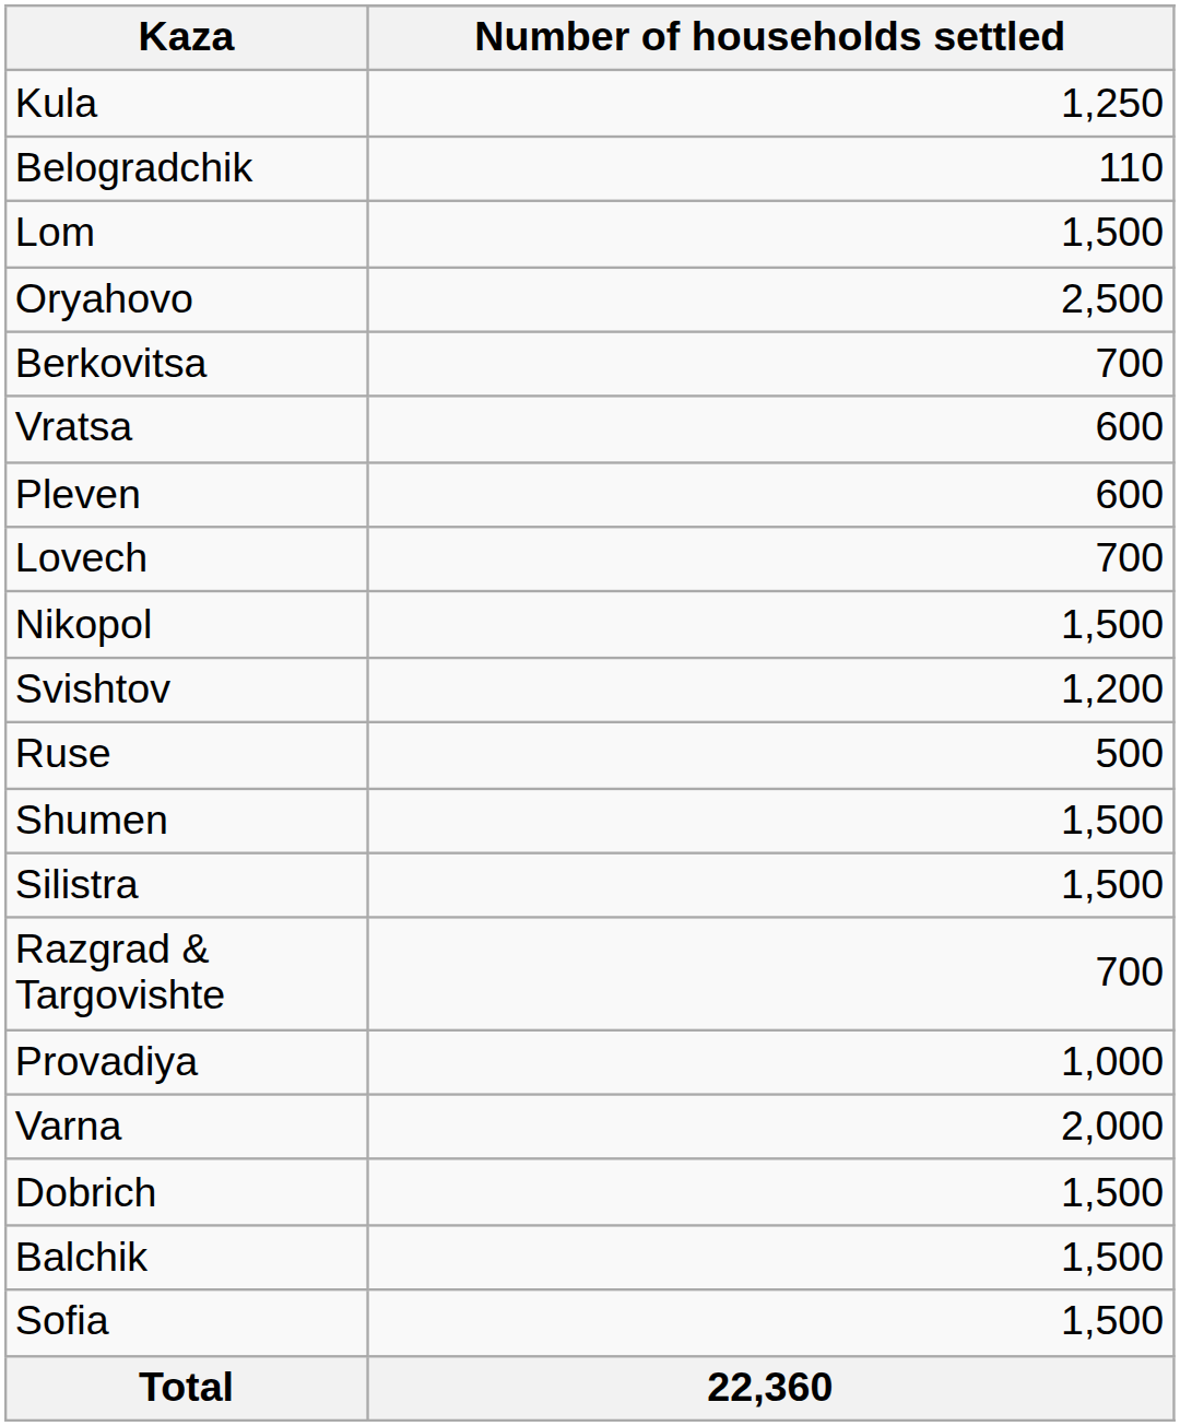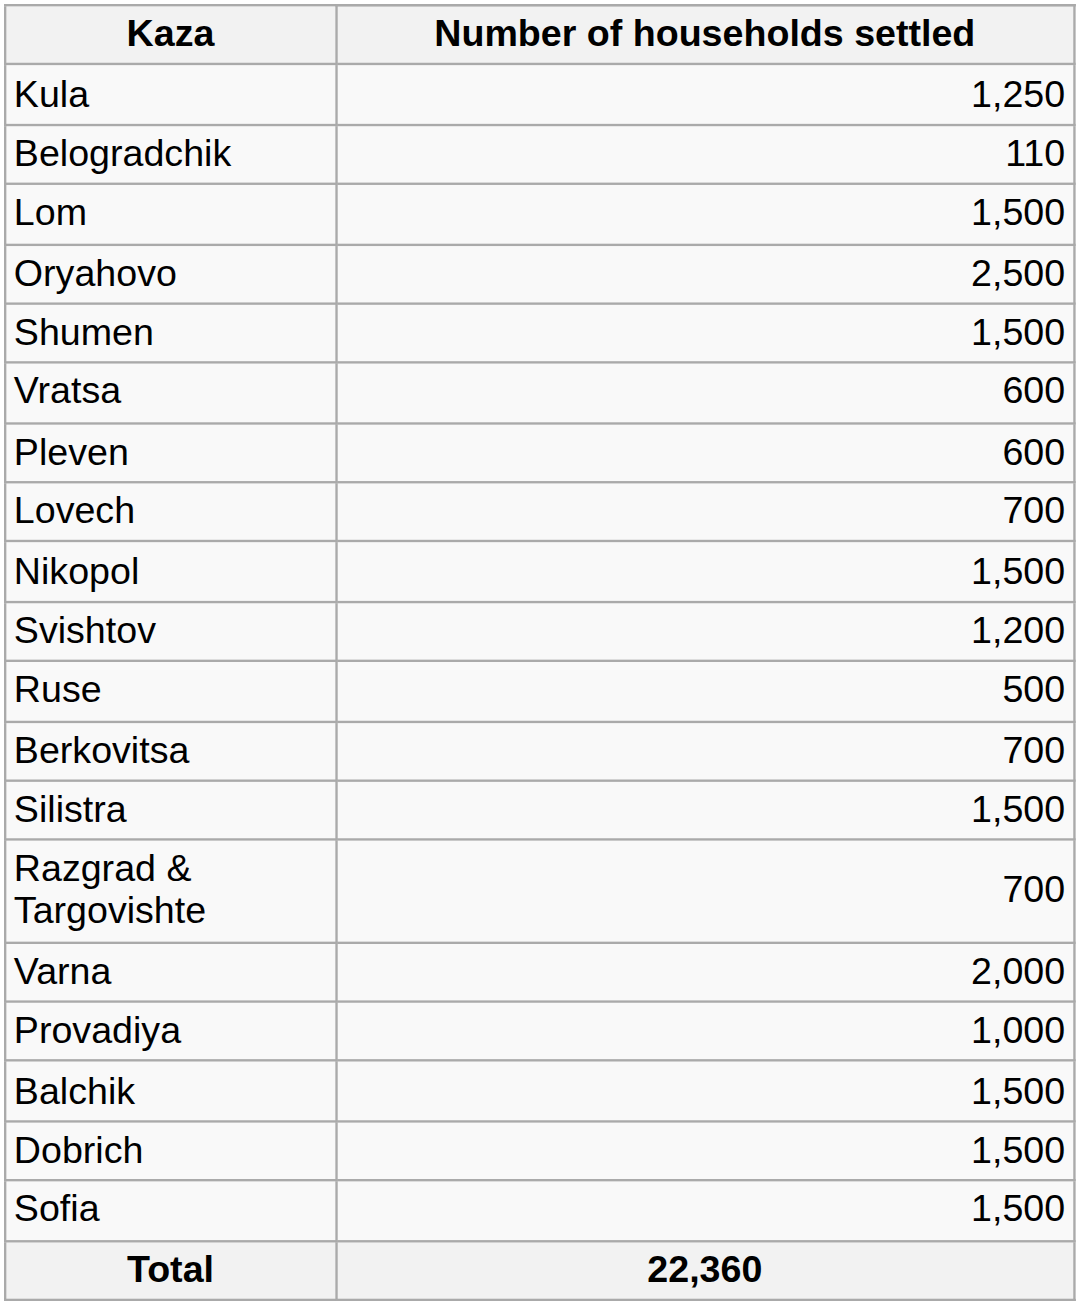 <table class="wikitable mw-collapsible">
 <tr>
 <th rowspan="2"style="width:100pt;">Kaza</th>
 </tr>
 <tr>
 <th style="width:230pt;">Number of households settled</th>
 </tr>
 <tr>
 <td align="left">Kula</td>
 <td align="right">1,250</td>
 </tr>
 <tr>
 <td align="left">Belogradchik</td>
 <td align="right">110</td>
 </tr>
 <tr>
 <td align="left">Lom</td>
 <td align="right">1,500</td>
 </tr>
 <tr>
 <td align="left">Oryahovo</td>
 <td align="right">2,500</td>
 </tr>
 <tr>
-<td align="left">Berkovitsa</td>
-<td align="right">700</td>
+<td align="left">Shumen</td>
+<td align="right">1,500</td>
 </tr>
 <tr>
 <td align="left">Vratsa</td>
 <td align="right">600</td>
 </tr>
 <tr>
 <td align="left">Pleven</td>
 <td align="right">600</td>
 </tr>
 <tr>
 <td align="left">Lovech</td>
 <td align="right">700</td>
 </tr>
 <tr>
 <td align="left">Nikopol</td>
 <td align="right">1,500</td>
 </tr>
 <tr>
 <td align="left">Svishtov</td>
 <td align="right">1,200</td>
 </tr>
 <tr>
 <td align="left">Ruse</td>
 <td align="right">500</td>
 </tr>
 <tr>
-<td align="left">Shumen</td>
-<td align="right">1,500</td>
+<td align="left">Berkovitsa</td>
+<td align="right">700</td>
 </tr>
 <tr>
 <td align="left">Silistra</td>
 <td align="right">1,500</td>
 </tr>
 <tr>
 <td align="left">Razgrad & Targovishte</td>
 <td align="right">700</td>
 </tr>
 <tr>
+<td align="left">Varna</td>
+<td align="right">2,000</td>
+</tr>
+<tr>
 <td align="left">Provadiya</td>
 <td align="right">1,000</td>
 </tr>
 <tr>
-<td align="left">Varna</td>
-<td align="right">2,000</td>
+<td align="left">Balchik</td>
+<td align="right">1,500</td>
 </tr>
 <tr>
 <td align="left">Dobrich</td>
-<td align="right">1,500</td>
-</tr>
-<tr>
-<td align="left">Balchik</td>
 <td align="right">1,500</td>
 </tr>
 <tr>
 <td align="left">Sofia</td>
 <td align="right">1,500</td>
 </tr>
 <tr>
 <th align="left">Total</th>
 <th align="right">22,360</th>
 </tr>
 <tr>
 </tr>
 </table>
